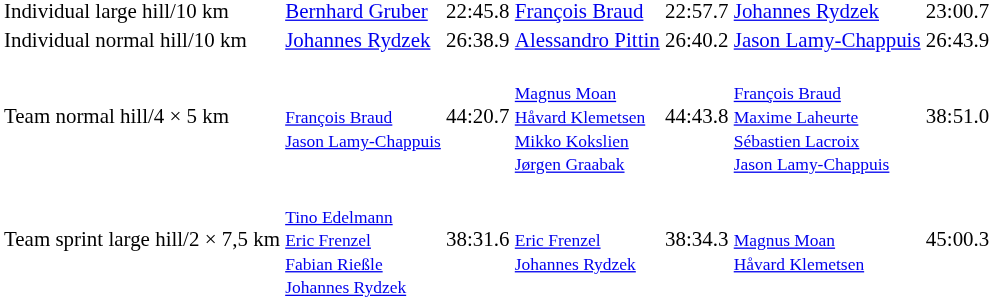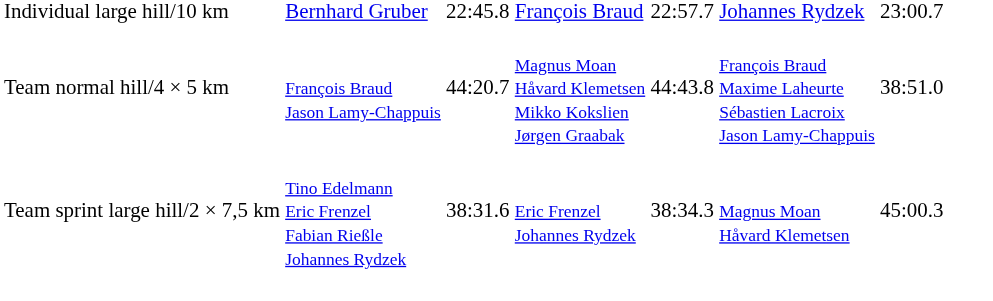 <table>
 <tr>
 <td>Individual large hill/10 km<br></td>
 <td><a href='#'>Bernhard Gruber</a><br></td>
 <td>22:45.8</td>
 <td><a href='#'>François Braud</a><br></td>
 <td>22:57.7</td>
 <td><a href='#'>Johannes Rydzek</a><br></td>
 <td>23:00.7</td>
-</tr>
-<tr>
-<td>Individual normal hill/10 km<br></td>
-<td><a href='#'>Johannes Rydzek</a><br></td>
-<td>26:38.9</td>
-<td><a href='#'>Alessandro Pittin</a><br></td>
-<td>26:40.2</td>
-<td><a href='#'>Jason Lamy-Chappuis</a><br></td>
-<td>26:43.9</td>
 </tr>
 <tr>
 <td>Team normal hill/4 × 5 km<br></td>
 <td><br><small><a href='#'>François Braud</a><br><a href='#'>Jason Lamy-Chappuis</a></small></td>
 <td>44:20.7</td>
 <td><br><small><a href='#'>Magnus Moan</a><br><a href='#'>Håvard Klemetsen</a><br><a href='#'>Mikko Kokslien</a><br><a href='#'>Jørgen Graabak</a></small></td>
 <td>44:43.8</td>
 <td><br><small><a href='#'>François Braud</a><br><a href='#'>Maxime Laheurte</a><br><a href='#'>Sébastien Lacroix</a><br><a href='#'>Jason Lamy-Chappuis</a></small></td>
 <td>38:51.0</td>
 </tr>
 <tr>
 <td>Team sprint large hill/2 × 7,5 km<br></td>
 <td><br><small><a href='#'>Tino Edelmann</a><br><a href='#'>Eric Frenzel</a><br><a href='#'>Fabian Rießle</a><br><a href='#'>Johannes Rydzek</a></small></td>
 <td>38:31.6</td>
 <td><br><small><a href='#'>Eric Frenzel</a><br><a href='#'>Johannes Rydzek</a></small></td>
 <td>38:34.3</td>
 <td><br><small><a href='#'>Magnus Moan</a><br><a href='#'>Håvard Klemetsen</a></small></td>
 <td>45:00.3</td>
 </tr>
 </table>
